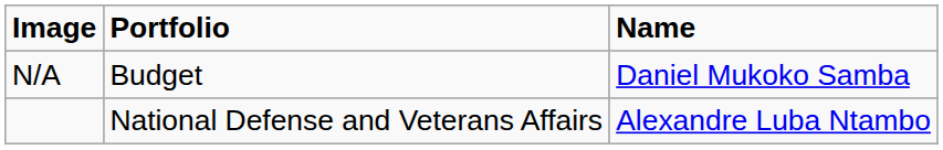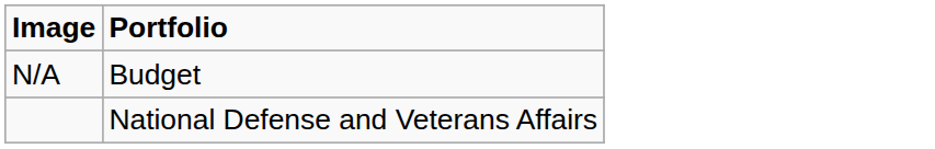 <table class="wikitable">
 <tr>
 <td><strong>Image</strong></td>
 <td><strong>Portfolio</strong></td>
-<td><strong>Name</strong></td>
 </tr>
 <tr>
 <td>N/A</td>
 <td>Budget</td>
-<td><a href='#'>Daniel Mukoko Samba</a></td>
 </tr>
 <tr>
 <td></td>
 <td>National Defense and Veterans Affairs</td>
-<td><a href='#'>Alexandre Luba Ntambo</a></td>
 </tr>
 </table>
